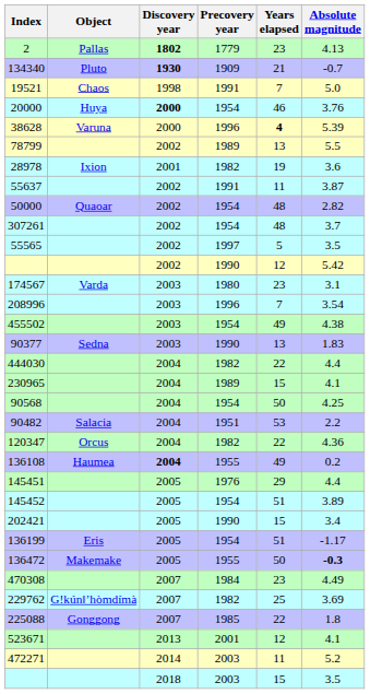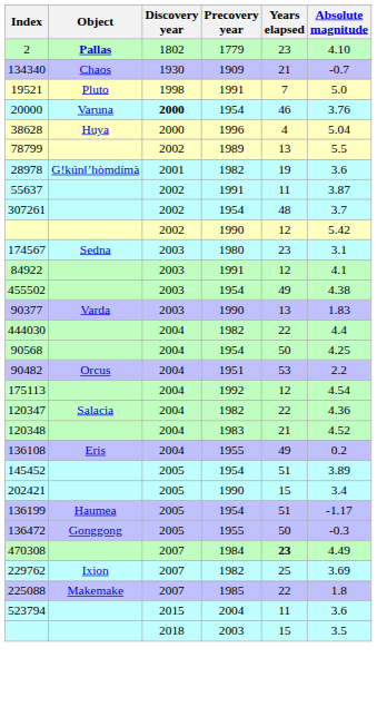 <table class="wikitable sortable" style="width: 360px; text-align: center;">
 <tr>
 <th>Index</th>
 <th>Object</th>
 <th>Discovery<br>year</th>
 <th>Precovery<br>year</th>
 <th>Years elapsed</th>
 <th><a href='#'>Absolute<br>magnitude</a></th>
 </tr>
 <tr bgcolor=#c0FFc0>
 <td>2</td>
-<td><a href='#'>Pallas</a></td>
-<td><strong>1802</strong></td>
+<td><strong><a href='#'>Pallas</a></strong></td>
+<td>1802</td>
 <td>1779</td>
 <td>23</td>
-<td>4.13</td>
+<td>4.10</td>
 </tr>
 <tr bgcolor=#c0c0FF>
 <td>134340</td>
-<td><a href='#'>Pluto</a></td>
-<td><strong>1930</strong></td>
+<td><a href='#'>Chaos</a></td>
+<td>1930</td>
 <td>1909</td>
 <td>21</td>
 <td>-0.7</td>
 </tr>
 <tr bgcolor=#ffffc0>
 <td>19521</td>
-<td><a href='#'>Chaos</a></td>
+<td><a href='#'>Pluto</a></td>
 <td>1998</td>
 <td>1991 </td>
 <td>7</td>
 <td>5.0</td>
 </tr>
 <tr bgcolor=#c0FFFF>
 <td>20000</td>
-<td><a href='#'>Huya</a></td>
+<td><a href='#'>Varuna</a></td>
 <td><strong>2000</strong></td>
 <td>1954</td>
 <td>46</td>
 <td>3.76</td>
 </tr>
 <tr bgcolor=#ffffc0>
 <td>38628</td>
-<td><a href='#'>Varuna</a></td>
+<td><a href='#'>Huya</a></td>
 <td>2000</td>
 <td>1996</td>
-<td><strong>4</strong></td>
-<td>5.39</td>
+<td>4</td>
+<td>5.04</td>
 </tr>
 <tr bgcolor=#ffffc0>
 <td>78799</td>
 <td></td>
 <td>2002</td>
 <td>1989 </td>
 <td>13</td>
 <td>5.5</td>
 </tr>
 <tr bgcolor=#c0FFFF>
 <td>28978</td>
-<td><a href='#'>Ixion</a></td>
+<td><a href='#'>Gǃkúnǁʼhòmdímà</a></td>
 <td>2001</td>
 <td>1982</td>
 <td>19</td>
 <td>3.6</td>
 </tr>
 <tr bgcolor=#c0FFFF>
 <td>55637</td>
 <td></td>
 <td>2002</td>
 <td>1991 </td>
 <td>11</td>
 <td>3.87</td>
 </tr>
-<tr bgcolor=#c0c0FF>
-<td>50000</td>
-<td><a href='#'>Quaoar</a></td>
-<td>2002</td>
-<td>1954</td>
-<td>48</td>
-<td>2.82</td>
-</tr>
 <tr bgcolor=#c0FFFF>
 <td>307261</td>
 <td></td>
 <td>2002</td>
 <td>1954</td>
 <td>48</td>
 <td>3.7</td>
-</tr>
-<tr bgcolor=#c0FFFF>
-<td>55565</td>
-<td></td>
-<td>2002</td>
-<td>1997 </td>
-<td>5</td>
-<td>3.5</td>
 </tr>
 <tr bgcolor=#ffffc0>
 <td></td>
 <td></td>
 <td>2002</td>
 <td>1990 </td>
 <td>12</td>
 <td>5.42</td>
 </tr>
 <tr bgcolor=#c0FFFF>
 <td>174567</td>
-<td><a href='#'>Varda</a></td>
+<td><a href='#'>Sedna</a></td>
 <td>2003</td>
 <td>1980 </td>
 <td>23</td>
 <td>3.1</td>
 </tr>
-<tr bgcolor=#c0FFFF>
-<td>208996</td>
+<tr bgcolor=#c0FFc0>
+<td>84922</td>
 <td></td>
 <td>2003</td>
-<td>1996 </td>
-<td>7</td>
-<td>3.54</td>
+<td>1991 </td>
+<td>12</td>
+<td>4.1</td>
 </tr>
 <tr bgcolor=#c0FFc0>
 <td>455502</td>
 <td></td>
 <td>2003</td>
 <td>1954 </td>
 <td>49</td>
 <td>4.38</td>
 </tr>
 <tr bgcolor=#c0c0FF>
 <td>90377</td>
-<td><a href='#'>Sedna</a></td>
+<td><a href='#'>Varda</a></td>
 <td>2003</td>
 <td>1990</td>
 <td>13</td>
 <td>1.83</td>
 </tr>
 <tr bgcolor=#c0FFc0>
 <td>444030</td>
 <td></td>
 <td>2004</td>
 <td>1982 </td>
 <td>22</td>
 <td>4.4</td>
 </tr>
 <tr bgcolor=#c0FFc0>
-<td>230965</td>
-<td></td>
-<td>2004</td>
-<td>1989 </td>
-<td>15</td>
-<td>4.1</td>
-</tr>
-<tr bgcolor=#c0FFc0>
 <td>90568</td>
 <td></td>
 <td>2004</td>
 <td>1954 </td>
 <td>50</td>
 <td>4.25</td>
 </tr>
 <tr bgcolor=#c0c0FF>
 <td>90482</td>
-<td><a href='#'>Salacia</a></td>
+<td><a href='#'>Orcus</a></td>
 <td>2004</td>
 <td>1951</td>
 <td>53</td>
 <td>2.2</td>
 </tr>
 <tr bgcolor=#c0FFc0>
+<td>175113</td>
+<td></td>
+<td>2004</td>
+<td>1992 </td>
+<td>12</td>
+<td>4.54</td>
+</tr>
+<tr bgcolor=#c0FFc0>
 <td>120347</td>
-<td><a href='#'>Orcus</a></td>
+<td><a href='#'>Salacia</a></td>
 <td>2004</td>
 <td>1982 </td>
 <td>22</td>
 <td>4.36</td>
 </tr>
+<tr bgcolor=#c0FFc0>
+<td>120348</td>
+<td></td>
+<td>2004</td>
+<td>1983 </td>
+<td>21</td>
+<td>4.52</td>
+</tr>
 <tr bgcolor=#c0c0FF>
 <td>136108</td>
-<td><a href='#'>Haumea</a></td>
-<td><strong>2004</strong></td>
+<td><a href='#'>Eris</a></td>
+<td>2004</td>
 <td>1955</td>
 <td>49</td>
 <td>0.2</td>
-</tr>
-<tr bgcolor=#c0FFc0>
-<td>145451</td>
-<td></td>
-<td>2005</td>
-<td>1976 </td>
-<td>29</td>
-<td>4.4</td>
 </tr>
 <tr bgcolor=#c0FFFF>
 <td>145452</td>
 <td></td>
 <td>2005</td>
 <td>1954 </td>
 <td>51</td>
 <td>3.89</td>
 </tr>
 <tr bgcolor=#c0FFFF>
 <td>202421</td>
 <td></td>
 <td>2005</td>
 <td>1990 </td>
 <td>15</td>
 <td>3.4</td>
 </tr>
 <tr bgcolor=#c0c0FF>
 <td>136199</td>
-<td><a href='#'>Eris</a></td>
+<td><a href='#'>Haumea</a></td>
 <td>2005</td>
 <td>1954</td>
 <td>51</td>
 <td>-1.17</td>
 </tr>
 <tr bgcolor=#c0c0FF>
 <td>136472</td>
-<td><a href='#'>Makemake</a></td>
+<td><a href='#'>Gonggong</a></td>
 <td>2005</td>
 <td>1955</td>
 <td>50</td>
-<td><strong>-0.3</strong></td>
+<td>-0.3</td>
 </tr>
 <tr bgcolor=#c0FFc0>
 <td>470308</td>
 <td></td>
 <td>2007</td>
 <td>1984 </td>
-<td>23</td>
+<td><strong>23</strong></td>
 <td>4.49</td>
 </tr>
 <tr bgcolor=#c0FFFF>
 <td>229762</td>
-<td><a href='#'>Gǃkúnǁʼhòmdímà</a></td>
+<td><a href='#'>Ixion</a></td>
 <td>2007</td>
 <td>1982 </td>
 <td>25</td>
 <td>3.69</td>
 </tr>
 <tr bgcolor=#c0c0FF>
 <td>225088</td>
-<td><a href='#'>Gonggong</a></td>
+<td><a href='#'>Makemake</a></td>
 <td>2007</td>
 <td>1985</td>
 <td>22</td>
 <td>1.8</td>
 </tr>
-<tr bgcolor=#c0FFc0>
-<td>523671</td>
+<tr bgcolor=#c0FFFF>
+<td>523794</td>
 <td></td>
-<td>2013</td>
-<td>2001</td>
-<td>12</td>
-<td>4.1</td>
-</tr>
-<tr bgcolor=#ffffc0>
-<td>472271</td>
-<td></td>
-<td>2014</td>
-<td>2003 </td>
+<td>2015</td>
+<td>2004</td>
 <td>11</td>
-<td>5.2</td>
+<td>3.6</td>
 </tr>
 <tr bgcolor=#c0FFFF>
 <td></td>
 <td></td>
 <td>2018</td>
 <td>2003 </td>
 <td>15</td>
 <td>3.5</td>
 </tr>
 </table>
